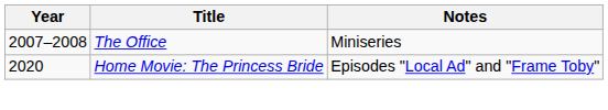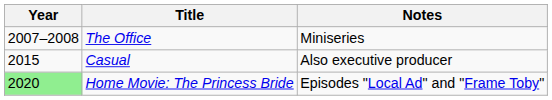 <table class="wikitable">
 <tr>
 <th>Year</th>
 <th>Title</th>
 <th>Notes</th>
 </tr>
 <tr>
 <td>2007–2008</td>
 <td><em><a href='#'>The Office</a></em></td>
 <td>Miniseries</td>
 </tr>
 <tr>
-<td>2020</td>
+<td>2015</td>
+<td><em><a href='#'>Casual</a></em></td>
+<td>Also executive producer</td>
+</tr>
+<tr>
+<td style="background: lightgreen;">2020</td>
 <td><em><a href='#'>Home Movie: The Princess Bride</a></em></td>
 <td>Episodes "<a href='#'>Local Ad</a>" and "<a href='#'>Frame Toby</a>"</td>
 </tr>
 </table>
